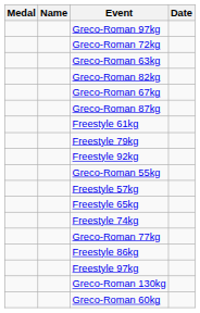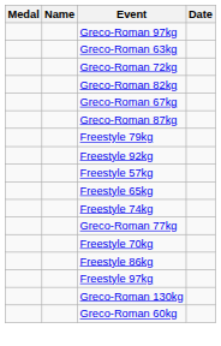 <table class="wikitable sortable" style="font-size:95%">
 <tr>
 <th>Medal</th>
 <th>Name</th>
 <th>Event</th>
 <th>Date</th>
 </tr>
 <tr>
 <td></td>
 <td></td>
 <td><a href='#'>Greco-Roman 97kg</a></td>
 <td></td>
 </tr>
 <tr>
 <td></td>
 <td></td>
-<td><a href='#'>Greco-Roman 72kg</a></td>
+<td><a href='#'>Greco-Roman 63kg</a></td>
 <td></td>
 </tr>
 <tr>
 <td></td>
 <td></td>
-<td><a href='#'>Greco-Roman 63kg</a></td>
+<td><a href='#'>Greco-Roman 72kg</a></td>
 <td></td>
 </tr>
 <tr>
 <td></td>
 <td></td>
 <td><a href='#'>Greco-Roman 82kg</a></td>
 <td></td>
 </tr>
 <tr>
 <td></td>
 <td></td>
 <td><a href='#'>Greco-Roman 67kg</a></td>
 <td></td>
 </tr>
 <tr>
 <td></td>
 <td></td>
 <td><a href='#'>Greco-Roman 87kg</a></td>
 <td></td>
 </tr>
 <tr>
 <td></td>
 <td></td>
-<td><a href='#'>Freestyle 61kg</a></td>
-<td></td>
-</tr>
-<tr>
-<td></td>
-<td></td>
 <td><a href='#'>Freestyle 79kg</a></td>
 <td></td>
 </tr>
 <tr>
 <td></td>
 <td></td>
 <td><a href='#'>Freestyle 92kg</a></td>
-<td></td>
-</tr>
-<tr>
-<td></td>
-<td></td>
-<td><a href='#'>Greco-Roman 55kg</a></td>
 <td></td>
 </tr>
 <tr>
 <td></td>
 <td></td>
 <td><a href='#'>Freestyle 57kg</a></td>
 <td></td>
 </tr>
 <tr>
 <td></td>
 <td></td>
 <td><a href='#'>Freestyle 65kg</a></td>
 <td></td>
 </tr>
 <tr>
 <td></td>
 <td></td>
 <td><a href='#'>Freestyle 74kg</a></td>
 <td></td>
 </tr>
 <tr>
 <td></td>
 <td></td>
 <td><a href='#'>Greco-Roman 77kg</a></td>
 <td></td>
 </tr>
 <tr>
 <td></td>
 <td></td>
+<td><a href='#'>Freestyle 70kg</a></td>
+<td></td>
+</tr>
+<tr>
+<td></td>
+<td></td>
 <td><a href='#'>Freestyle 86kg</a></td>
 <td></td>
 </tr>
 <tr>
 <td></td>
 <td></td>
 <td><a href='#'>Freestyle 97kg</a></td>
 <td></td>
 </tr>
 <tr>
 <td></td>
 <td></td>
 <td><a href='#'>Greco-Roman 130kg</a></td>
 <td></td>
 </tr>
 <tr>
 <td></td>
 <td></td>
 <td><a href='#'>Greco-Roman 60kg</a></td>
 <td></td>
 </tr>
 </table>
